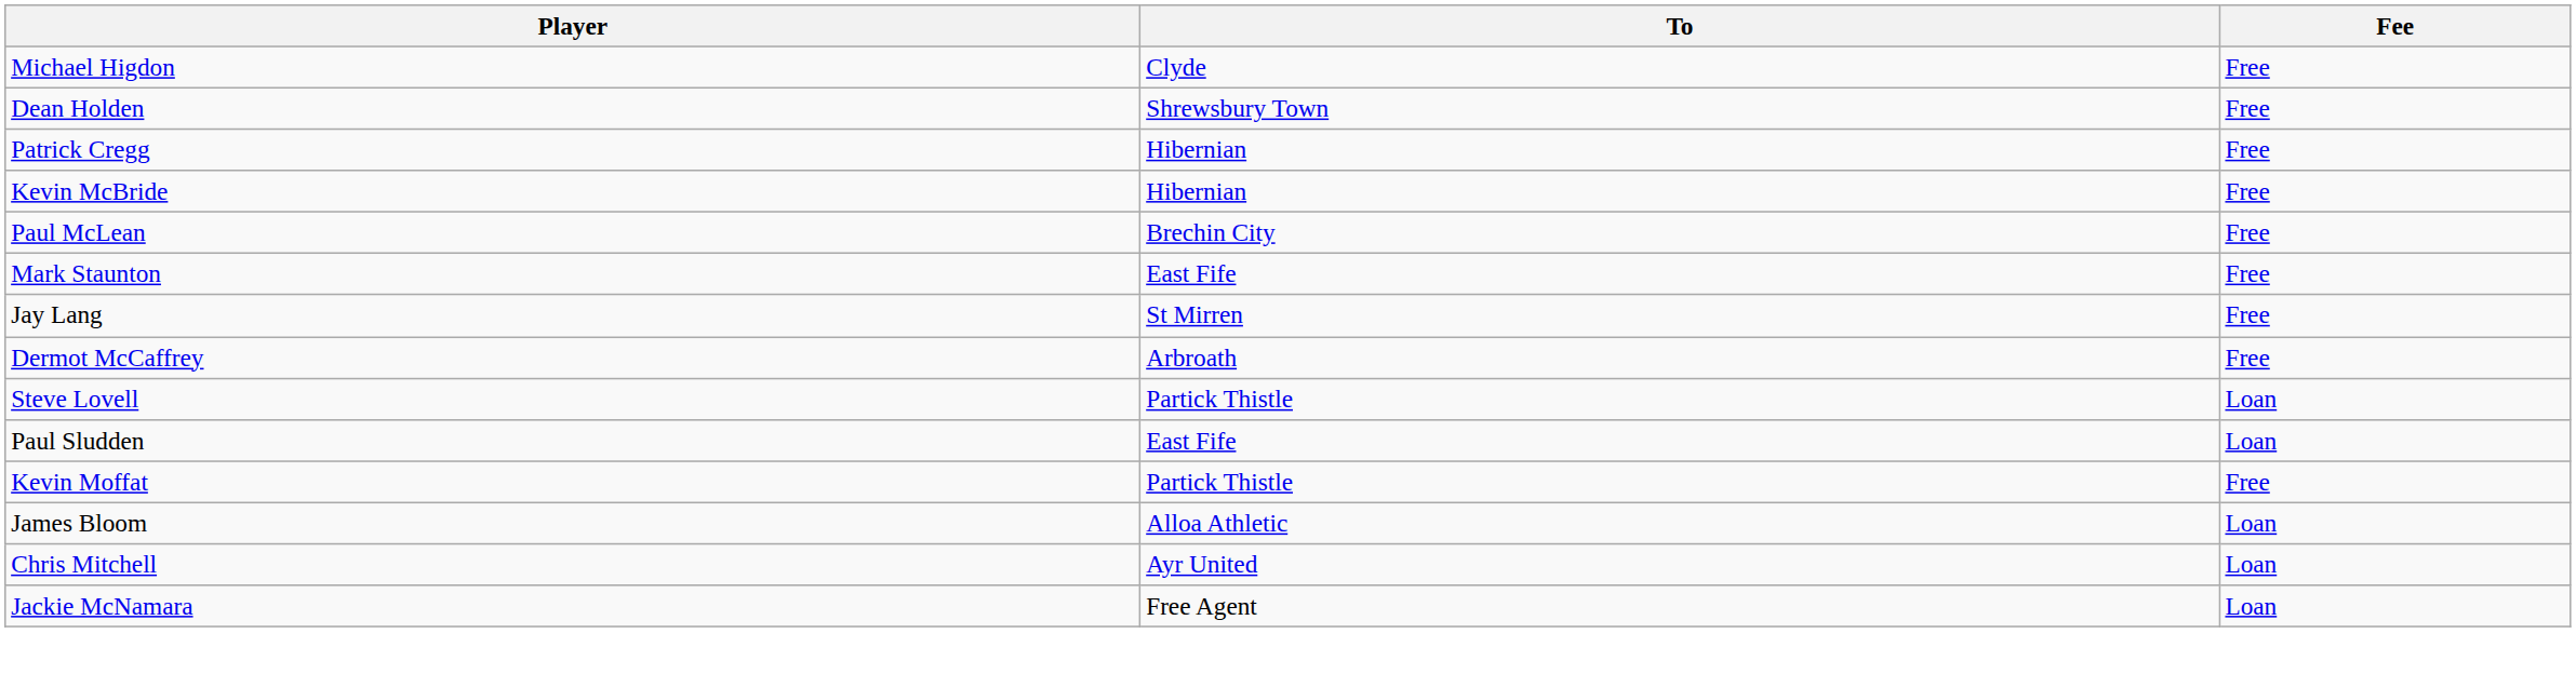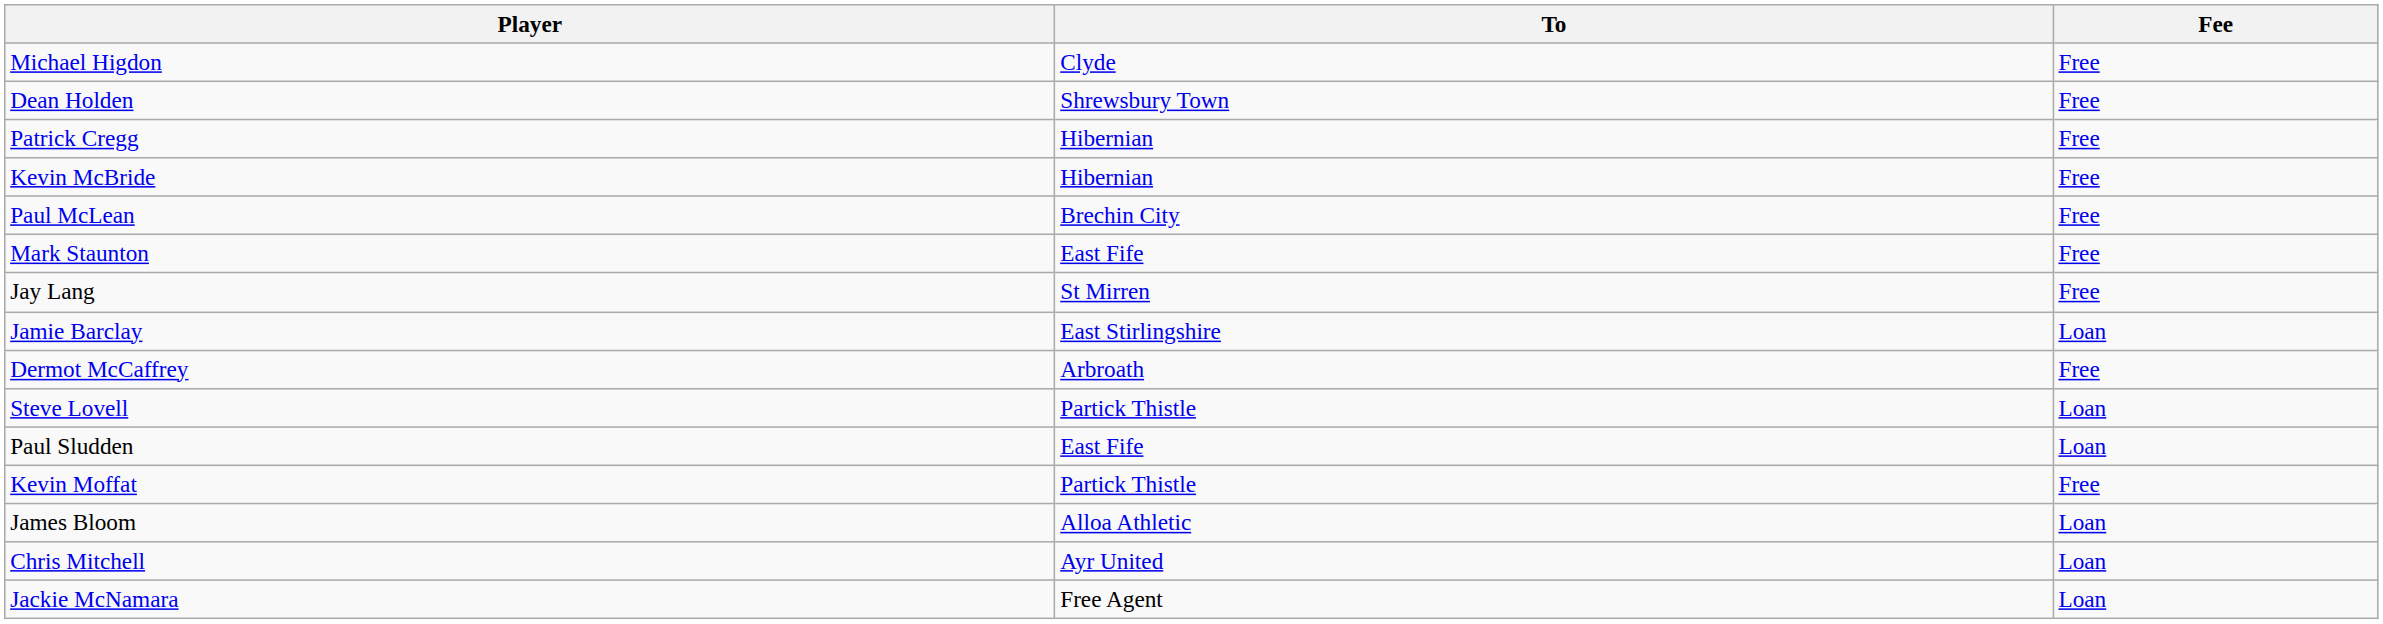 <table class="wikitable" style="text-align:center; font-size:95%;width:98%; text-align:left">
 <tr>
 <th>Player</th>
 <th>To</th>
 <th>Fee</th>
 </tr>
 <tr>
 <td> <a href='#'>Michael Higdon</a></td>
 <td> <a href='#'>Clyde</a></td>
 <td><a href='#'>Free</a></td>
 </tr>
 <tr>
 <td> <a href='#'>Dean Holden</a></td>
 <td> <a href='#'>Shrewsbury Town</a></td>
 <td><a href='#'>Free</a></td>
 </tr>
 <tr>
 <td> <a href='#'>Patrick Cregg</a></td>
 <td> <a href='#'>Hibernian</a></td>
 <td><a href='#'>Free</a></td>
 </tr>
 <tr>
 <td> <a href='#'>Kevin McBride</a></td>
 <td> <a href='#'>Hibernian</a></td>
 <td><a href='#'>Free</a></td>
 </tr>
 <tr>
 <td> <a href='#'>Paul McLean</a></td>
 <td> <a href='#'>Brechin City</a></td>
 <td><a href='#'>Free</a></td>
 </tr>
 <tr>
 <td> <a href='#'>Mark Staunton</a></td>
 <td> <a href='#'>East Fife</a></td>
 <td><a href='#'>Free</a></td>
 </tr>
 <tr>
 <td> Jay Lang</td>
 <td> <a href='#'>St Mirren</a></td>
 <td><a href='#'>Free</a></td>
 </tr>
 <tr>
+<td> <a href='#'>Jamie Barclay</a></td>
+<td> <a href='#'>East Stirlingshire</a></td>
+<td><a href='#'>Loan</a></td>
+</tr>
+<tr>
 <td> <a href='#'>Dermot McCaffrey</a></td>
 <td> <a href='#'>Arbroath</a></td>
 <td><a href='#'>Free</a></td>
 </tr>
 <tr>
 <td> <a href='#'>Steve Lovell</a></td>
 <td> <a href='#'>Partick Thistle</a></td>
 <td><a href='#'>Loan</a></td>
 </tr>
 <tr>
 <td> Paul Sludden</td>
 <td> <a href='#'>East Fife</a></td>
 <td><a href='#'>Loan</a></td>
 </tr>
 <tr>
 <td> <a href='#'>Kevin Moffat</a></td>
 <td> <a href='#'>Partick Thistle</a></td>
 <td><a href='#'>Free</a></td>
 </tr>
 <tr>
 <td> James Bloom</td>
 <td> <a href='#'>Alloa Athletic</a></td>
 <td><a href='#'>Loan</a></td>
 </tr>
 <tr>
 <td> <a href='#'>Chris Mitchell</a></td>
 <td> <a href='#'>Ayr United</a></td>
 <td><a href='#'>Loan</a></td>
 </tr>
 <tr>
 <td> <a href='#'>Jackie McNamara</a></td>
 <td>Free Agent</td>
 <td><a href='#'>Loan</a></td>
 </tr>
 </table>
